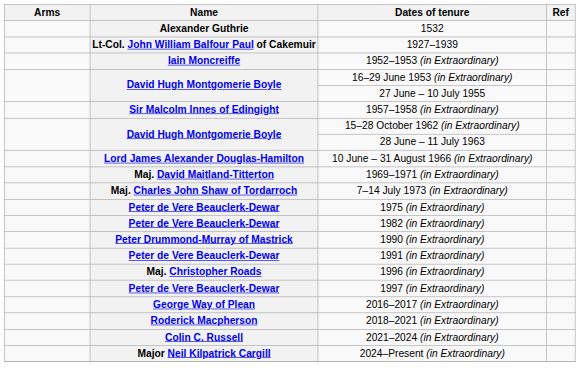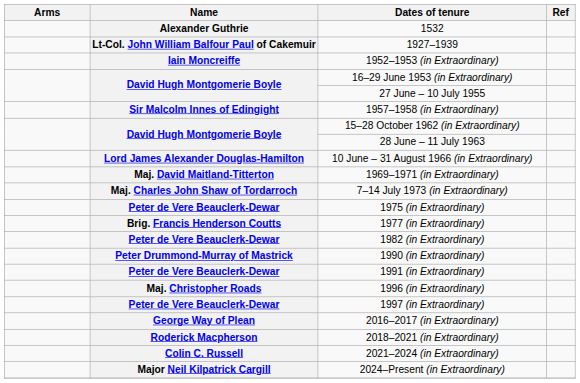 <table class="wikitable" style="text-align:center;">
 <tr>
 <th>Arms</th>
 <th style="width:40%">Name</th>
 <th style="width:40%">Dates of tenure</th>
 <th style="width:5%">Ref</th>
 </tr>
 <tr>
 <td></td>
 <th>Alexander Guthrie</th>
 <td>1532</td>
 <td></td>
 </tr>
 <tr>
 <td></td>
 <th>Lt-Col. <a href='#'>John William Balfour Paul</a> of Cakemuir</th>
 <td>1927–1939</td>
 <td></td>
 </tr>
 <tr>
 <td></td>
 <th><a href='#'>Iain Moncreiffe</a></th>
 <td>1952–1953 <em>(in Extraordinary)</em></td>
 <td></td>
 </tr>
 <tr>
 <td rowspan="2"></td>
 <th rowspan="2"><a href='#'>David Hugh Montgomerie Boyle</a></th>
 <td>16–29 June 1953  <em>(in Extraordinary)</em></td>
 <td></td>
 </tr>
 <tr>
 <td>27 June – 10 July 1955</td>
 <td></td>
 </tr>
 <tr>
 <td></td>
 <th><a href='#'>Sir Malcolm Innes of Edingight</a></th>
 <td>1957–1958 <em>(in Extraordinary)</em></td>
 <td></td>
 </tr>
 <tr>
 <td rowspan="2"></td>
 <th rowspan="2"><a href='#'>David Hugh Montgomerie Boyle</a></th>
 <td>15–28 October 1962 <em>(in Extraordinary)</em></td>
 <td></td>
 </tr>
 <tr>
 <td>28 June – 11 July 1963</td>
 <td></td>
 </tr>
 <tr>
 <td></td>
 <th><a href='#'>Lord James Alexander Douglas-Hamilton</a></th>
 <td>10 June – 31 August 1966 <em>(in Extraordinary)</em></td>
 <td></td>
 </tr>
 <tr>
 <td></td>
 <th>Maj. <a href='#'>David Maitland-Titterton</a></th>
 <td>1969–1971 <em>(in Extraordinary)</em></td>
 <td></td>
 </tr>
 <tr>
 <td></td>
 <th>Maj. <a href='#'>Charles John Shaw of Tordarroch</a></th>
 <td>7–14 July 1973 <em>(in Extraordinary)</em></td>
 <td></td>
 </tr>
 <tr>
 <td></td>
 <th><a href='#'>Peter de Vere Beauclerk-Dewar</a></th>
 <td>1975 <em>(in Extraordinary)</em></td>
 <td></td>
 </tr>
 <tr>
 <td></td>
+<th>Brig. <a href='#'>Francis Henderson Coutts</a></th>
+<td>1977 <em>(in Extraordinary)</em></td>
+<td></td>
+</tr>
+<tr>
+<td></td>
 <th><a href='#'>Peter de Vere Beauclerk-Dewar</a></th>
 <td>1982 <em>(in Extraordinary)</em></td>
 <td></td>
 </tr>
 <tr>
 <td></td>
 <th><a href='#'>Peter Drummond-Murray of Mastrick</a></th>
 <td>1990 <em>(in Extraordinary)</em></td>
 <td></td>
 </tr>
 <tr>
 <td></td>
 <th><a href='#'>Peter de Vere Beauclerk-Dewar</a></th>
 <td>1991 <em>(in Extraordinary)</em></td>
 <td></td>
 </tr>
 <tr>
 <td></td>
 <th>Maj. <a href='#'>Christopher Roads</a></th>
 <td>1996 <em>(in Extraordinary)</em></td>
 <td></td>
 </tr>
 <tr>
 <td></td>
 <th><a href='#'>Peter de Vere Beauclerk-Dewar</a></th>
 <td>1997 <em>(in Extraordinary)</em></td>
 <td></td>
 </tr>
 <tr>
 <td></td>
 <th><a href='#'>George Way of Plean</a></th>
 <td>2016–2017 <em>(in Extraordinary)</em></td>
 <td></td>
 </tr>
 <tr>
 <td></td>
 <th><a href='#'>Roderick Macpherson</a></th>
 <td>2018–2021 <em>(in Extraordinary)</em></td>
 <td></td>
 </tr>
 <tr>
 <td></td>
 <th><a href='#'>Colin C. Russell</a></th>
 <td>2021–2024 <em>(in Extraordinary)</em></td>
 <td></td>
 </tr>
 <tr>
 <td></td>
 <th>Major <a href='#'>Neil Kilpatrick Cargill</a></th>
 <td>2024–Present <em>(in Extraordinary)</em></td>
 <td></td>
 </tr>
 <tr>
 </tr>
 </table>
